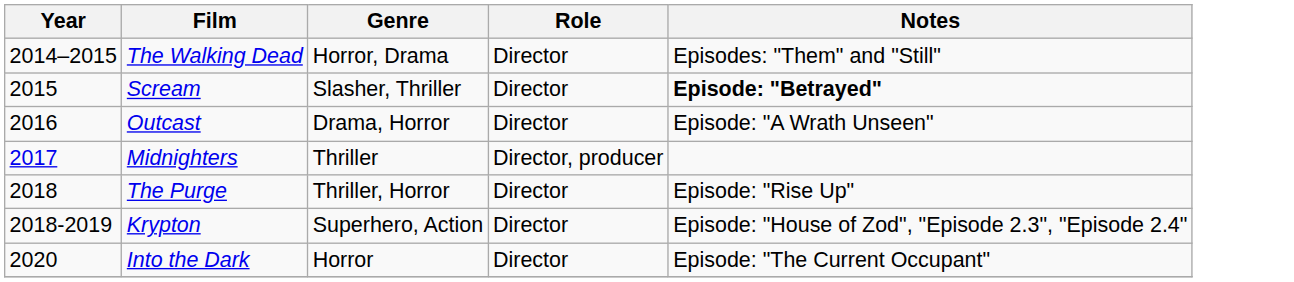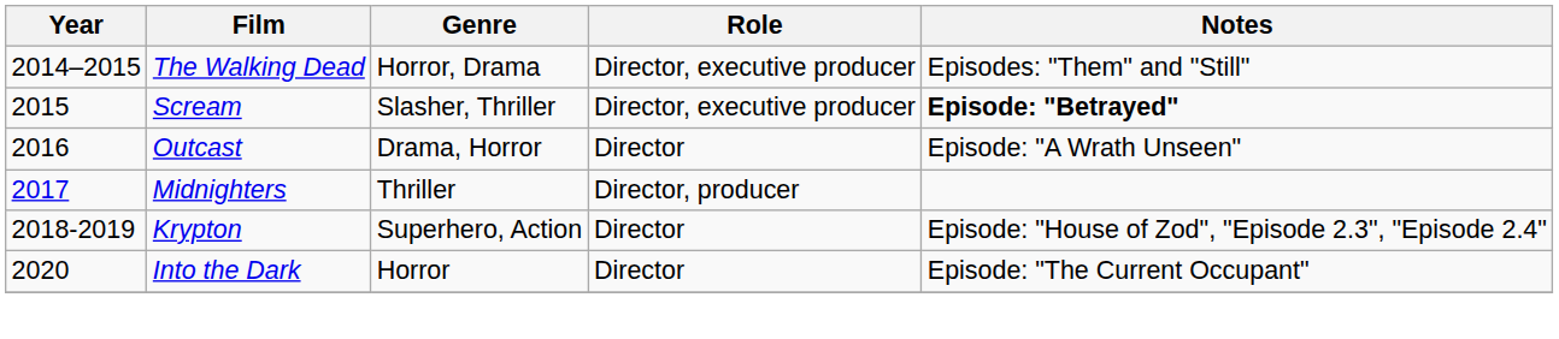 <table class="wikitable">
 <tr>
 <th>Year</th>
 <th>Film</th>
 <th>Genre</th>
 <th>Role</th>
 <th>Notes</th>
 </tr>
 <tr>
 <td>2014–2015</td>
 <td><em><a href='#'>The Walking Dead</a></em></td>
 <td>Horror, Drama</td>
-<td>Director</td>
+<td>Director, executive producer</td>
 <td>Episodes: "Them" and "Still"</td>
 </tr>
 <tr>
 <td>2015</td>
 <td><em><a href='#'>Scream</a></em></td>
 <td>Slasher, Thriller</td>
-<td>Director</td>
+<td>Director, executive producer</td>
 <td><strong>Episode: "Betrayed"</strong></td>
 </tr>
 <tr>
 <td>2016</td>
 <td><em><a href='#'>Outcast</a></em></td>
 <td>Drama, Horror</td>
 <td>Director</td>
 <td>Episode: "A Wrath Unseen"</td>
 </tr>
 <tr>
 <td><a href='#'>2017</a></td>
 <td><em><a href='#'>Midnighters</a></em></td>
 <td>Thriller</td>
 <td>Director, producer</td>
-</tr>
-<tr>
-<td>2018</td>
-<td><em><a href='#'>The Purge</a></em></td>
-<td>Thriller, Horror</td>
-<td>Director</td>
-<td>Episode: "Rise Up"</td>
 </tr>
 <tr>
 <td>2018-2019</td>
 <td><em><a href='#'>Krypton</a></em></td>
 <td>Superhero, Action</td>
 <td>Director</td>
 <td>Episode: "House of Zod", "Episode 2.3", "Episode 2.4"</td>
 </tr>
 <tr>
 <td>2020</td>
 <td><a href='#'><em>Into the Dark</em></a></td>
 <td>Horror</td>
 <td>Director</td>
 <td>Episode: "The Current Occupant"</td>
 </tr>
 <tr>
 </tr>
 </table>
